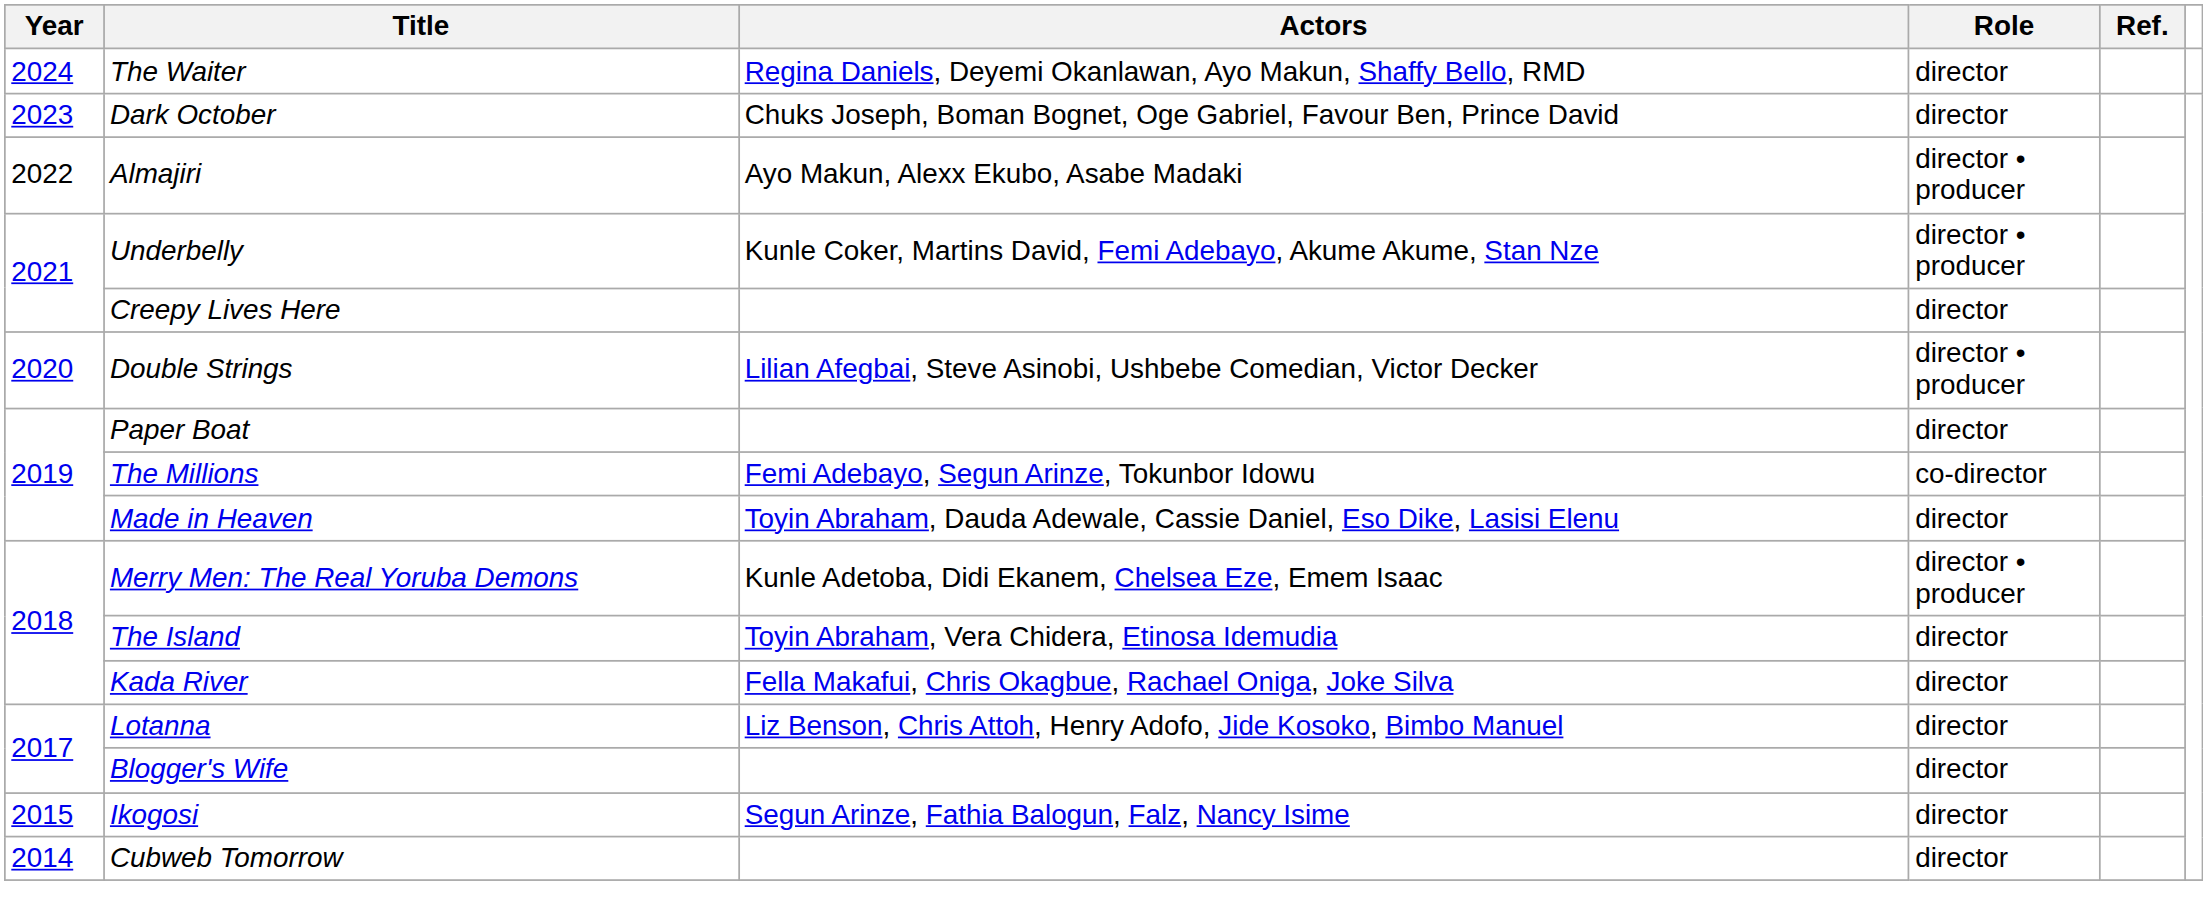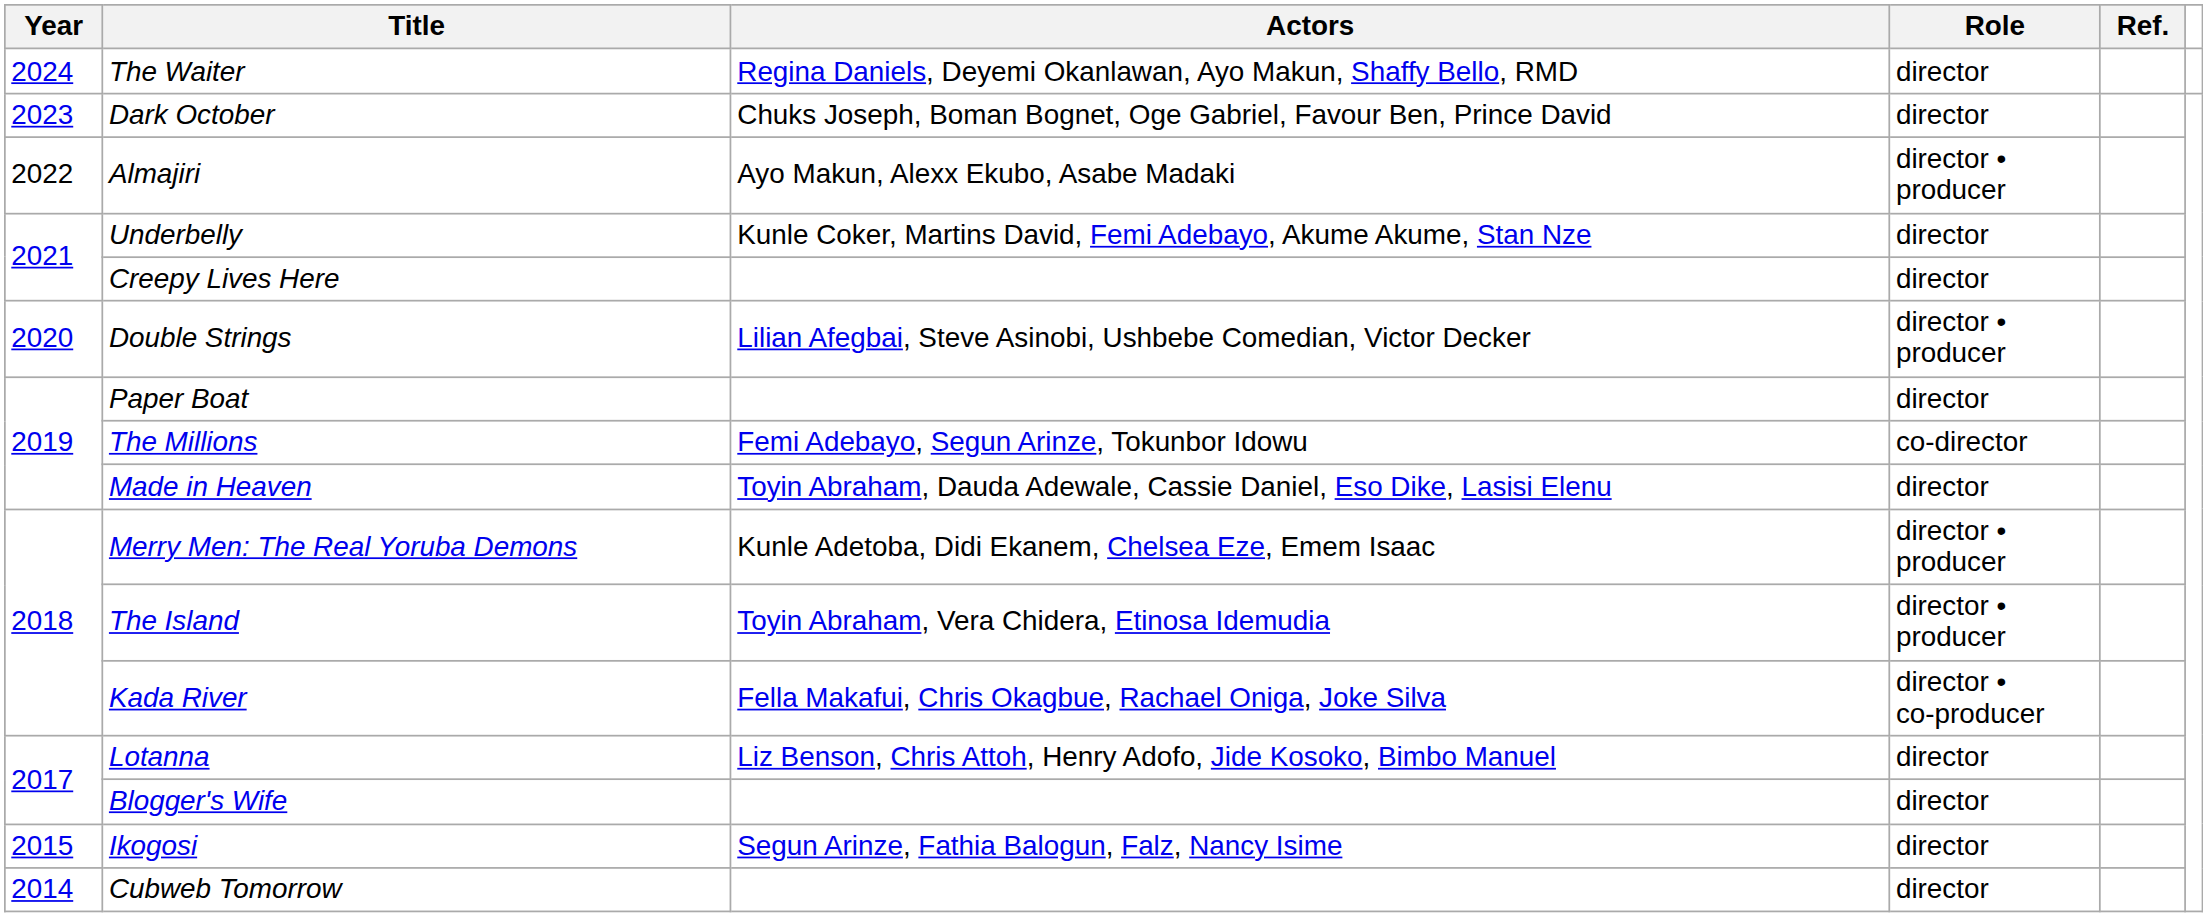 <table class="wikitable plainrowheaders" style="width:100%; margin:auto; background:#fff;">
 <tr>
 <th>Year</th>
 <th>Title</th>
 <th>Actors</th>
 <th>Role</th>
 <th>Ref.</th>
 </tr>
 <tr>
 <td rowspan=1><a href='#'>2024</a></td>
 <td><em>The Waiter</em></td>
 <td><a href='#'>Regina Daniels</a>, Deyemi Okanlawan, Ayo Makun, <a href='#'>Shaffy Bello</a>, RMD</td>
 <td>director</td>
 <td></td>
 <td></td>
 </tr>
 <tr>
 <td rowspan=1><a href='#'>2023</a></td>
 <td><em>Dark October</em></td>
 <td>Chuks Joseph, Boman Bognet, Oge Gabriel, Favour Ben, Prince David</td>
 <td>director</td>
 <td></td>
 </tr>
 <tr>
 <td>2022</td>
 <td><em>Almajiri</em></td>
 <td>Ayo Makun, Alexx Ekubo, Asabe Madaki</td>
 <td>director •<br>producer</td>
 <td></td>
 </tr>
 <tr>
 <td rowspan=2><a href='#'>2021</a></td>
 <td><em>Underbelly</em></td>
 <td>Kunle Coker, Martins David, <a href='#'>Femi Adebayo</a>, Akume Akume, <a href='#'>Stan Nze</a></td>
-<td>director •<br>producer</td>
+<td>director</td>
 <td></td>
 </tr>
 <tr>
 <td><em>Creepy Lives Here</em></td>
 <td></td>
 <td>director</td>
 <td></td>
 </tr>
 <tr>
 <td rowspan=1><a href='#'>2020</a></td>
 <td><em>Double Strings</em></td>
 <td><a href='#'>Lilian Afegbai</a>, Steve Asinobi, Ushbebe Comedian, Victor Decker</td>
 <td>director •<br>producer</td>
 <td></td>
 </tr>
 <tr>
 <td rowspan=3><a href='#'>2019</a></td>
 <td><em>Paper Boat</em></td>
 <td></td>
 <td>director</td>
 <td></td>
 </tr>
 <tr>
 <td><em><a href='#'>The Millions</a></em></td>
 <td><a href='#'>Femi Adebayo</a>, <a href='#'>Segun Arinze</a>, Tokunbor Idowu</td>
 <td>co-director</td>
 <td></td>
 </tr>
 <tr>
 <td><em><a href='#'>Made in Heaven</a></em></td>
 <td><a href='#'>Toyin Abraham</a>, Dauda Adewale, Cassie Daniel, <a href='#'>Eso Dike</a>, <a href='#'>Lasisi Elenu</a></td>
 <td>director</td>
 <td></td>
 </tr>
 <tr>
 <td rowspan=3><a href='#'>2018</a></td>
 <td><em><a href='#'>Merry Men: The Real Yoruba Demons</a></em></td>
 <td>Kunle Adetoba, Didi Ekanem, <a href='#'>Chelsea Eze</a>, Emem Isaac</td>
 <td>director •<br>producer</td>
 <td></td>
 </tr>
 <tr>
 <td><em><a href='#'>The Island</a></em></td>
 <td><a href='#'>Toyin Abraham</a>, Vera Chidera, <a href='#'>Etinosa Idemudia</a></td>
-<td>director</td>
+<td>director •<br>producer</td>
 <td></td>
 </tr>
 <tr>
 <td><em><a href='#'>Kada River</a></em></td>
 <td><a href='#'>Fella Makafui</a>, <a href='#'>Chris Okagbue</a>, <a href='#'>Rachael Oniga</a>, <a href='#'>Joke Silva</a></td>
-<td>director</td>
+<td>director •<br>co-producer</td>
 <td></td>
 </tr>
 <tr>
 <td rowspan=2><a href='#'>2017</a></td>
 <td><em><a href='#'>Lotanna</a></em></td>
 <td><a href='#'>Liz Benson</a>, <a href='#'>Chris Attoh</a>, Henry Adofo, <a href='#'>Jide Kosoko</a>, <a href='#'>Bimbo Manuel</a></td>
 <td>director</td>
 <td></td>
 </tr>
 <tr>
 <td><em><a href='#'>Blogger's Wife</a></em></td>
 <td></td>
 <td>director</td>
 <td></td>
 </tr>
 <tr>
 <td><a href='#'>2015</a></td>
 <td><em><a href='#'>Ikogosi</a></em></td>
 <td><a href='#'>Segun Arinze</a>, <a href='#'>Fathia Balogun</a>, <a href='#'>Falz</a>, <a href='#'>Nancy Isime</a></td>
 <td>director</td>
 <td></td>
 </tr>
 <tr>
 <td><a href='#'>2014</a></td>
 <td><em>Cubweb Tomorrow</em></td>
 <td></td>
 <td>director</td>
 <td></td>
 </tr>
 </table>
